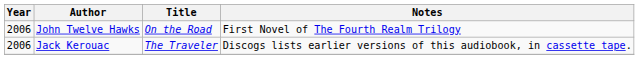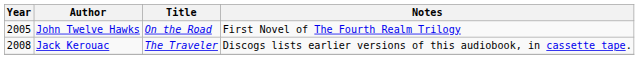 <table class="wikitable">
 <tr>
 <th>Year</th>
 <th>Author</th>
 <th>Title</th>
 <th>Notes</th>
 </tr>
 <tr>
-<td>2006</td>
+<td>2005</td>
 <td><a href='#'>John Twelve Hawks</a></td>
 <td><em><a href='#'>On the Road</a></em></td>
 <td>First Novel of <a href='#'>The Fourth Realm Trilogy</a></td>
 </tr>
 <tr>
-<td>2006</td>
+<td>2008</td>
 <td><a href='#'>Jack Kerouac</a></td>
 <td><em><a href='#'>The Traveler</a></em></td>
 <td>Discogs lists earlier versions of this audiobook, in <a href='#'>cassette tape</a>.</td>
 </tr>
 <tr>
 </tr>
 </table>
